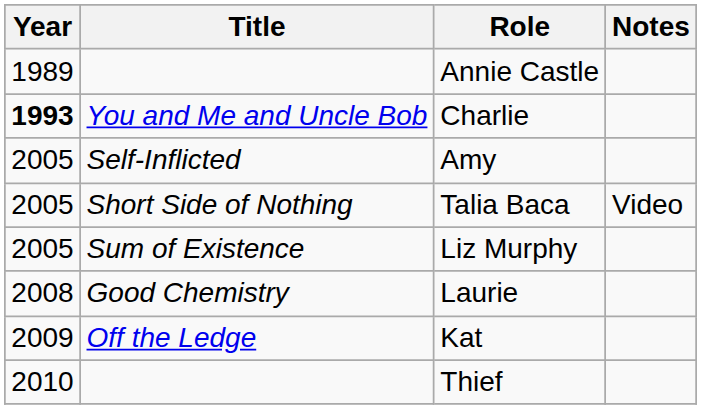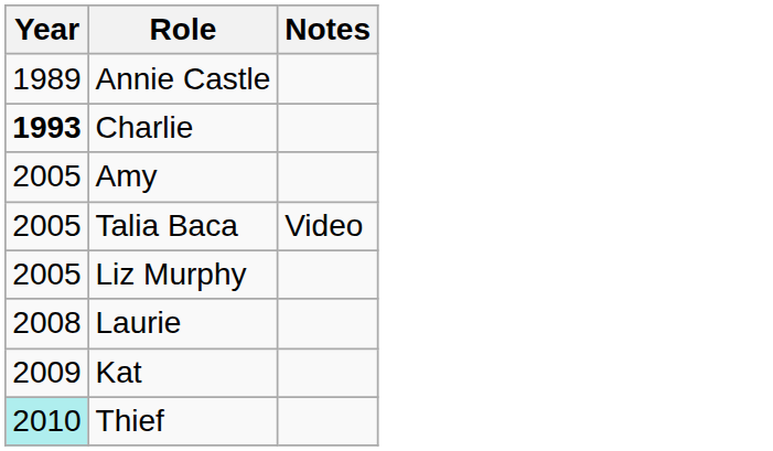 <table class="wikitable sortable">
 <tr>
 <th>Year</th>
-<th>Title</th>
 <th>Role</th>
 <th class="unsortable">Notes</th>
 </tr>
 <tr>
 <td>1989</td>
-<td><em></em></td>
 <td>Annie Castle</td>
 <td></td>
 </tr>
 <tr>
 <td><strong>1993</strong></td>
-<td><em><a href='#'>You and Me and Uncle Bob</a></em></td>
 <td>Charlie</td>
 <td></td>
 </tr>
 <tr>
 <td>2005</td>
-<td><em>Self-Inflicted</em></td>
 <td>Amy</td>
 <td></td>
 </tr>
 <tr>
 <td>2005</td>
-<td><em>Short Side of Nothing</em></td>
 <td>Talia Baca</td>
 <td>Video</td>
 </tr>
 <tr>
 <td>2005</td>
-<td><em>Sum of Existence</em></td>
 <td>Liz Murphy</td>
 <td></td>
 </tr>
 <tr>
 <td>2008</td>
-<td><em>Good Chemistry</em></td>
 <td>Laurie</td>
 <td></td>
 </tr>
 <tr>
 <td>2009</td>
-<td><em><a href='#'>Off the Ledge</a></em></td>
 <td>Kat</td>
 <td></td>
 </tr>
 <tr>
-<td>2010</td>
-<td><em></em></td>
+<td style="background: paleturquoise;">2010</td>
 <td>Thief</td>
 <td></td>
 </tr>
 </table>
